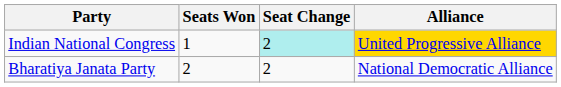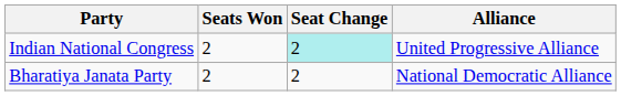 <table class="wikitable">
 <tr>
 <th>Party</th>
 <th>Seats Won</th>
 <th>Seat Change</th>
 <th>Alliance</th>
 </tr>
 <tr>
 <td><a href='#'>Indian National Congress</a></td>
-<td>1</td>
+<td>2</td>
 <td style="background: paleturquoise;">2</td>
-<td style="background: gold;"><a href='#'>United Progressive Alliance</a></td>
+<td><a href='#'>United Progressive Alliance</a></td>
 </tr>
 <tr>
 <td><a href='#'>Bharatiya Janata Party</a></td>
 <td>2</td>
 <td>2</td>
 <td><a href='#'>National Democratic Alliance</a></td>
 </tr>
 </table>
